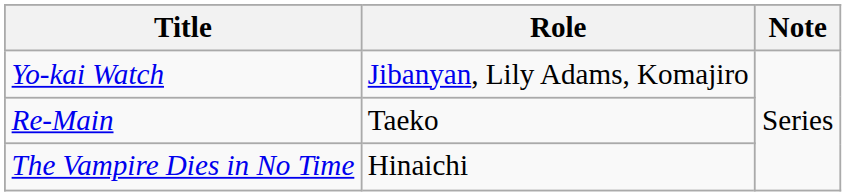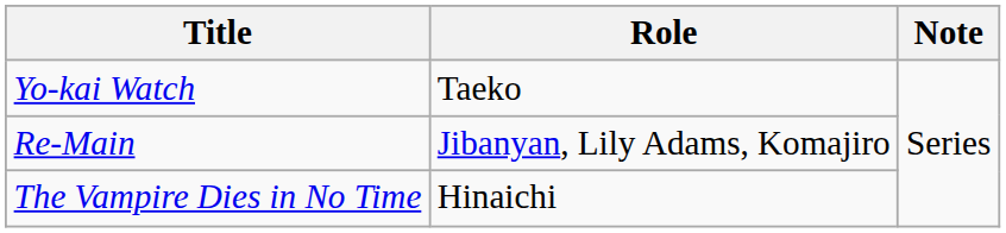 <table class="wikitable">
 <tr>
 <th>Title</th>
 <th>Role</th>
 <th>Note</th>
 </tr>
 <tr>
 <td><em><a href='#'>Yo-kai Watch</a></em></td>
-<td><a href='#'>Jibanyan</a>, Lily Adams, Komajiro</td>
+<td>Taeko</td>
 <td rowspan="3">Series</td>
 </tr>
 <tr>
 <td><em><a href='#'>Re-Main</a></em></td>
-<td>Taeko</td>
+<td><a href='#'>Jibanyan</a>, Lily Adams, Komajiro</td>
 </tr>
 <tr>
 <td><em><a href='#'>The Vampire Dies in No Time</a></em></td>
 <td>Hinaichi</td>
 </tr>
 </table>
